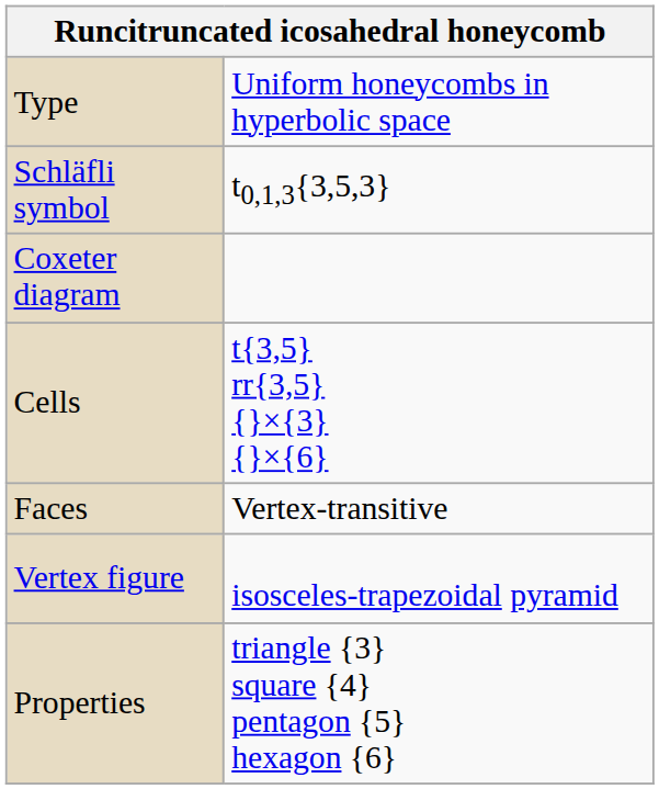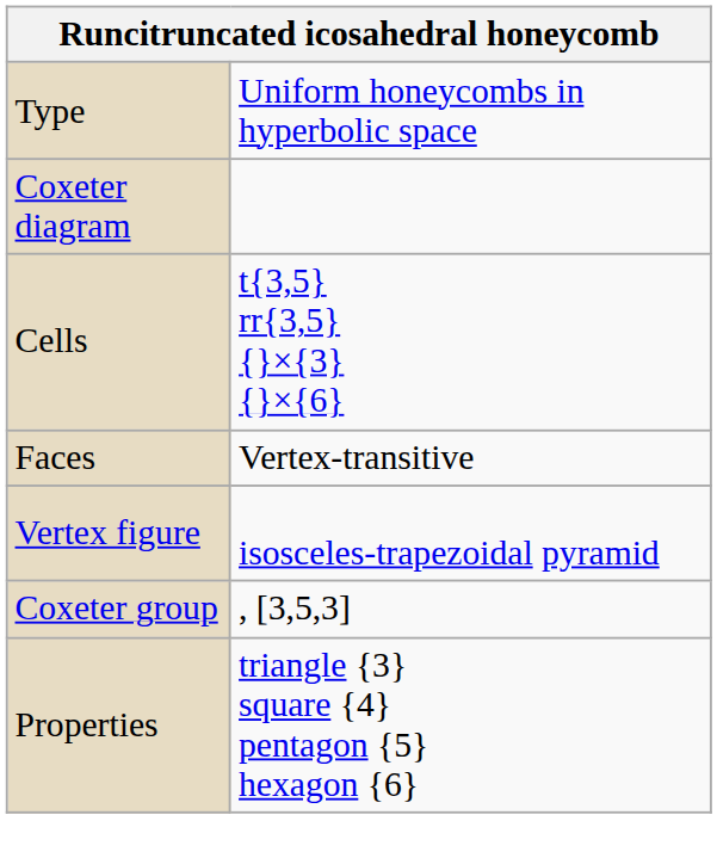 <table class="wikitable" align="right" style="margin-left:10px" width="320">
 <tr>
 <th bgcolor=#e7dcc3 colspan=2>Runcitruncated icosahedral honeycomb<br></th>
 </tr>
 <tr>
 <td bgcolor=#e7dcc3>Type</td>
 <td><a href='#'>Uniform honeycombs in hyperbolic space</a></td>
-</tr>
-<tr>
-<td width=100 bgcolor=#e7dcc3><a href='#'>Schläfli symbol</a></td>
-<td>t<sub>0,1,3</sub>{3,5,3}</td>
 </tr>
 <tr>
 <td bgcolor=#e7dcc3><a href='#'>Coxeter diagram</a></td>
 <td></td>
 </tr>
 <tr>
 <td bgcolor=#e7dcc3>Cells</td>
 <td><a href='#'>t{3,5}</a> <br><a href='#'>rr{3,5}</a> <br><a href='#'>{}×{3}</a> <br><a href='#'>{}×{6}</a> </td>
 </tr>
 <tr>
 <td bgcolor=#e7dcc3>Faces</td>
 <td>Vertex-transitive</td>
 </tr>
 <tr>
 <td bgcolor=#e7dcc3><a href='#'>Vertex figure</a></td>
 <td><br><a href='#'>isosceles-trapezoidal</a> <a href='#'>pyramid</a></td>
 </tr>
 <tr>
+<td bgcolor=#e7dcc3><a href='#'>Coxeter group</a></td>
+<td>, [3,5,3]</td>
+</tr>
+<tr>
 <td bgcolor=#e7dcc3>Properties</td>
 <td><a href='#'>triangle</a> {3}<br><a href='#'>square</a> {4}<br><a href='#'>pentagon</a> {5}<br><a href='#'>hexagon</a> {6}</td>
 </tr>
 </table>
